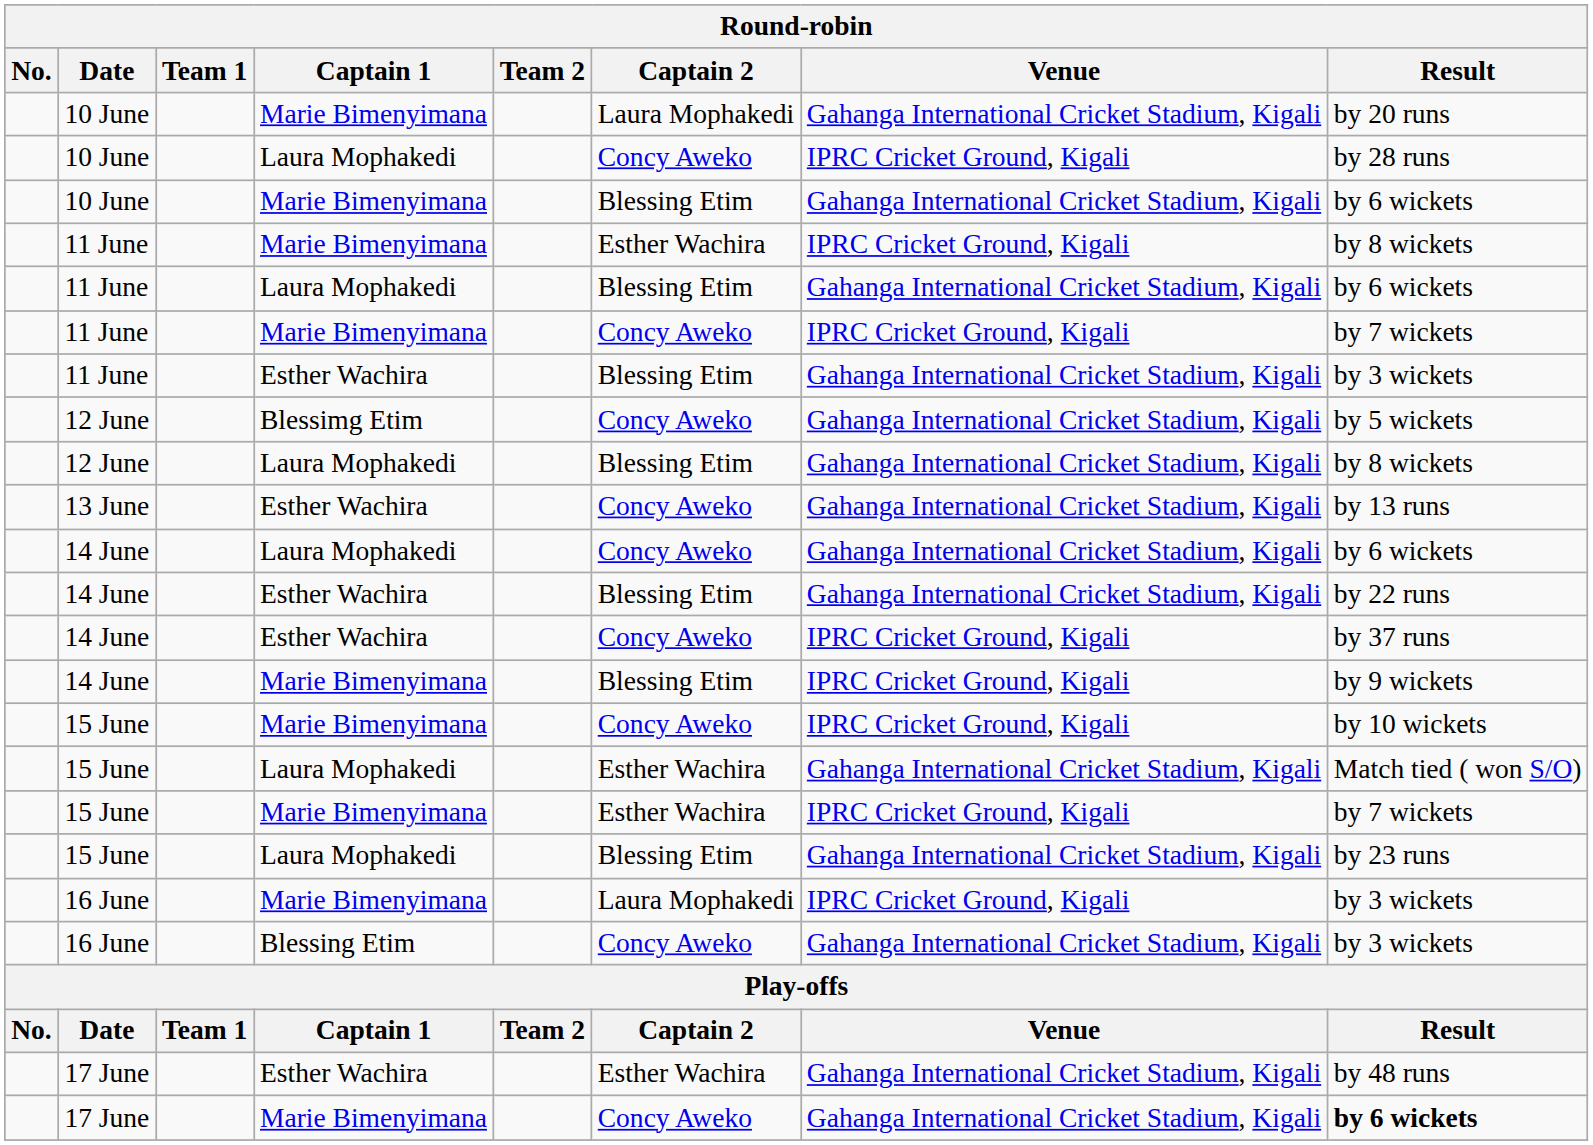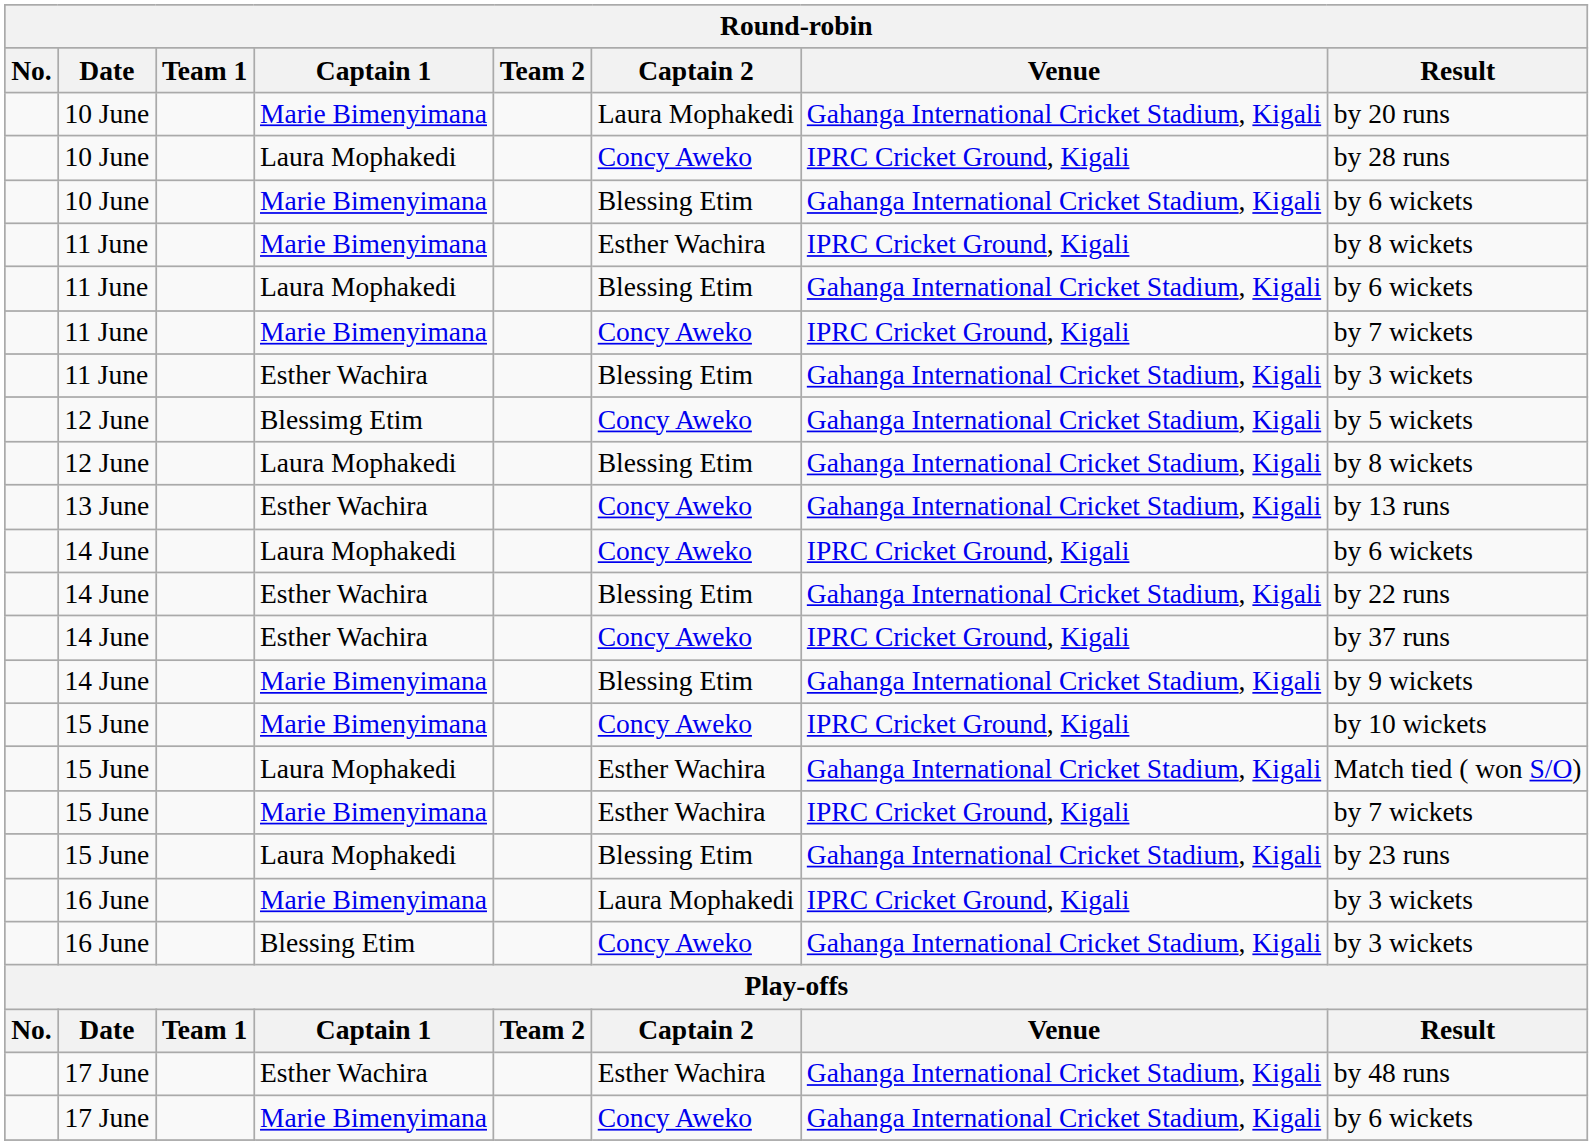 <table class="wikitable">
 <tr>
 <th colspan="9">Round-robin</th>
 </tr>
 <tr>
 <th>No.</th>
 <th>Date</th>
 <th>Team 1</th>
 <th>Captain 1</th>
 <th>Team 2</th>
 <th>Captain 2</th>
 <th>Venue</th>
 <th>Result</th>
 </tr>
 <tr>
 <td></td>
 <td>10 June</td>
 <td></td>
 <td><a href='#'>Marie Bimenyimana</a></td>
 <td></td>
 <td>Laura Mophakedi</td>
 <td><a href='#'>Gahanga International Cricket Stadium</a>, <a href='#'>Kigali</a></td>
 <td> by 20 runs</td>
 </tr>
 <tr>
 <td></td>
 <td>10 June</td>
 <td></td>
 <td>Laura Mophakedi</td>
 <td></td>
 <td><a href='#'>Concy Aweko</a></td>
 <td><a href='#'>IPRC Cricket Ground</a>, <a href='#'>Kigali</a></td>
 <td> by 28 runs</td>
 </tr>
 <tr>
 <td></td>
 <td>10 June</td>
 <td></td>
 <td><a href='#'>Marie Bimenyimana</a></td>
 <td></td>
 <td>Blessing Etim</td>
 <td><a href='#'>Gahanga International Cricket Stadium</a>, <a href='#'>Kigali</a></td>
 <td> by 6 wickets</td>
 </tr>
 <tr>
 <td></td>
 <td>11 June</td>
 <td></td>
 <td><a href='#'>Marie Bimenyimana</a></td>
 <td></td>
 <td>Esther Wachira</td>
 <td><a href='#'>IPRC Cricket Ground</a>, <a href='#'>Kigali</a></td>
 <td> by 8 wickets</td>
 </tr>
 <tr>
 <td></td>
 <td>11 June</td>
 <td></td>
 <td>Laura Mophakedi</td>
 <td></td>
 <td>Blessing Etim</td>
 <td><a href='#'>Gahanga International Cricket Stadium</a>, <a href='#'>Kigali</a></td>
 <td> by 6 wickets</td>
 </tr>
 <tr>
 <td></td>
 <td>11 June</td>
 <td></td>
 <td><a href='#'>Marie Bimenyimana</a></td>
 <td></td>
 <td><a href='#'>Concy Aweko</a></td>
 <td><a href='#'>IPRC Cricket Ground</a>, <a href='#'>Kigali</a></td>
 <td> by 7 wickets</td>
 </tr>
 <tr>
 <td></td>
 <td>11 June</td>
 <td></td>
 <td>Esther Wachira</td>
 <td></td>
 <td>Blessing Etim</td>
 <td><a href='#'>Gahanga International Cricket Stadium</a>, <a href='#'>Kigali</a></td>
 <td> by 3 wickets</td>
 </tr>
 <tr>
 <td></td>
 <td>12 June</td>
 <td></td>
 <td>Blessimg Etim</td>
 <td></td>
 <td><a href='#'>Concy Aweko</a></td>
 <td><a href='#'>Gahanga International Cricket Stadium</a>, <a href='#'>Kigali</a></td>
 <td> by 5 wickets</td>
 </tr>
 <tr>
 <td></td>
 <td>12 June</td>
 <td></td>
 <td>Laura Mophakedi</td>
 <td></td>
 <td>Blessing Etim</td>
 <td><a href='#'>Gahanga International Cricket Stadium</a>, <a href='#'>Kigali</a></td>
 <td> by 8 wickets</td>
 </tr>
 <tr>
 <td></td>
 <td>13 June</td>
 <td></td>
 <td>Esther Wachira</td>
 <td></td>
 <td><a href='#'>Concy Aweko</a></td>
 <td><a href='#'>Gahanga International Cricket Stadium</a>, <a href='#'>Kigali</a></td>
 <td> by 13 runs</td>
 </tr>
 <tr>
 <td></td>
 <td>14 June</td>
 <td></td>
 <td>Laura Mophakedi</td>
 <td></td>
 <td><a href='#'>Concy Aweko</a></td>
-<td><a href='#'>Gahanga International Cricket Stadium</a>, <a href='#'>Kigali</a></td>
+<td><a href='#'>IPRC Cricket Ground</a>, <a href='#'>Kigali</a></td>
 <td> by 6 wickets</td>
 </tr>
 <tr>
 <td></td>
 <td>14 June</td>
 <td></td>
 <td>Esther Wachira</td>
 <td></td>
 <td>Blessing Etim</td>
 <td><a href='#'>Gahanga International Cricket Stadium</a>, <a href='#'>Kigali</a></td>
 <td> by 22 runs</td>
 </tr>
 <tr>
 <td></td>
 <td>14 June</td>
 <td></td>
 <td>Esther Wachira</td>
 <td></td>
 <td><a href='#'>Concy Aweko</a></td>
 <td><a href='#'>IPRC Cricket Ground</a>, <a href='#'>Kigali</a></td>
 <td> by 37 runs</td>
 </tr>
 <tr>
 <td></td>
 <td>14 June</td>
 <td></td>
 <td><a href='#'>Marie Bimenyimana</a></td>
 <td></td>
 <td>Blessing Etim</td>
-<td><a href='#'>IPRC Cricket Ground</a>, <a href='#'>Kigali</a></td>
+<td><a href='#'>Gahanga International Cricket Stadium</a>, <a href='#'>Kigali</a></td>
 <td> by 9 wickets</td>
 </tr>
 <tr>
 <td></td>
 <td>15 June</td>
 <td></td>
 <td><a href='#'>Marie Bimenyimana</a></td>
 <td></td>
 <td><a href='#'>Concy Aweko</a></td>
 <td><a href='#'>IPRC Cricket Ground</a>, <a href='#'>Kigali</a></td>
 <td> by 10 wickets</td>
 </tr>
 <tr>
 <td></td>
 <td>15 June</td>
 <td></td>
 <td>Laura Mophakedi</td>
 <td></td>
 <td>Esther Wachira</td>
 <td><a href='#'>Gahanga International Cricket Stadium</a>, <a href='#'>Kigali</a></td>
 <td>Match tied ( won <a href='#'>S/O</a>)</td>
 </tr>
 <tr>
 <td></td>
 <td>15 June</td>
 <td></td>
 <td><a href='#'>Marie Bimenyimana</a></td>
 <td></td>
 <td>Esther Wachira</td>
 <td><a href='#'>IPRC Cricket Ground</a>, <a href='#'>Kigali</a></td>
 <td> by 7 wickets</td>
 </tr>
 <tr>
 <td></td>
 <td>15 June</td>
 <td></td>
 <td>Laura Mophakedi</td>
 <td></td>
 <td>Blessing Etim</td>
 <td><a href='#'>Gahanga International Cricket Stadium</a>, <a href='#'>Kigali</a></td>
 <td> by 23 runs</td>
 </tr>
 <tr>
 <td></td>
 <td>16 June</td>
 <td></td>
 <td><a href='#'>Marie Bimenyimana</a></td>
 <td></td>
 <td>Laura Mophakedi</td>
 <td><a href='#'>IPRC Cricket Ground</a>, <a href='#'>Kigali</a></td>
 <td> by 3 wickets</td>
 </tr>
 <tr>
 <td></td>
 <td>16 June</td>
 <td></td>
 <td>Blessing Etim</td>
 <td></td>
 <td><a href='#'>Concy Aweko</a></td>
 <td><a href='#'>Gahanga International Cricket Stadium</a>, <a href='#'>Kigali</a></td>
 <td> by 3 wickets</td>
 </tr>
 <tr>
 <th colspan="9">Play-offs</th>
 </tr>
 <tr>
 <th>No.</th>
 <th>Date</th>
 <th>Team 1</th>
 <th>Captain 1</th>
 <th>Team 2</th>
 <th>Captain 2</th>
 <th>Venue</th>
 <th>Result</th>
 </tr>
 <tr>
 <td></td>
 <td>17 June</td>
 <td></td>
 <td>Esther Wachira</td>
 <td></td>
 <td>Esther Wachira</td>
 <td><a href='#'>Gahanga International Cricket Stadium</a>, <a href='#'>Kigali</a></td>
 <td> by 48 runs</td>
 </tr>
 <tr>
 <td></td>
 <td>17 June</td>
 <td></td>
 <td><a href='#'>Marie Bimenyimana</a></td>
 <td></td>
 <td><a href='#'>Concy Aweko</a></td>
 <td><a href='#'>Gahanga International Cricket Stadium</a>, <a href='#'>Kigali</a></td>
-<td><strong> by 6 wickets</strong></td>
+<td> by 6 wickets</td>
 </tr>
 </table>
